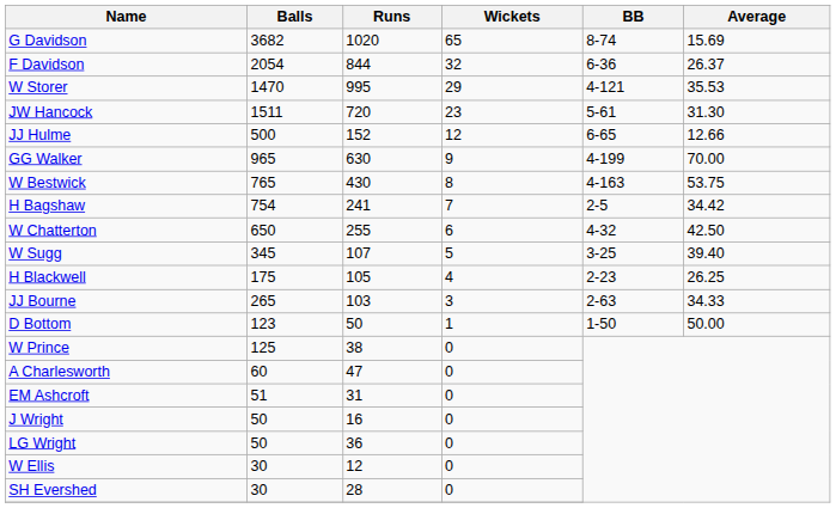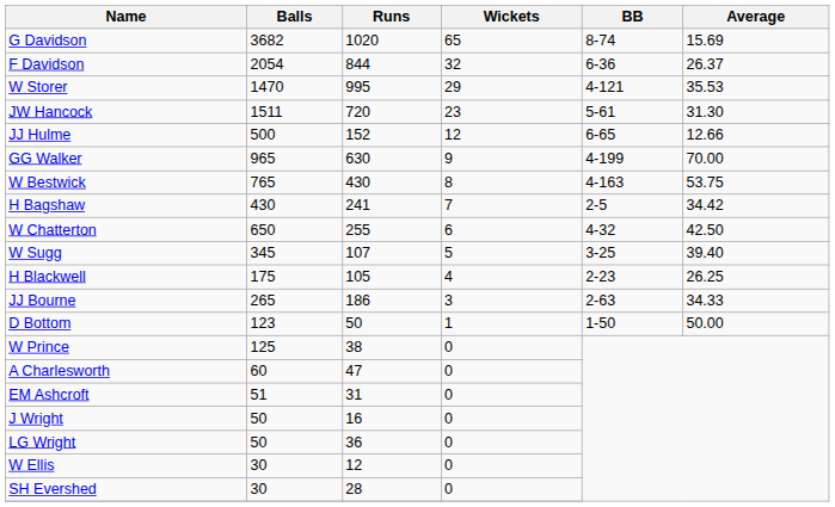 <table class="wikitable sortable" width="70%">
 <tr bgcolor="#efefef">
 <th>Name</th>
 <th>Balls</th>
 <th>Runs</th>
 <th>Wickets</th>
 <th>BB</th>
 <th>Average</th>
 </tr>
 <tr>
 <td><a href='#'>G Davidson</a></td>
 <td>3682</td>
 <td>1020</td>
 <td>65</td>
 <td>8-74</td>
 <td>15.69</td>
 </tr>
 <tr>
 <td><a href='#'>F Davidson</a></td>
 <td>2054</td>
 <td>844</td>
 <td>32</td>
 <td>6-36</td>
 <td>26.37</td>
 </tr>
 <tr>
 <td><a href='#'>W Storer</a></td>
 <td>1470</td>
 <td>995</td>
 <td>29</td>
 <td>4-121</td>
 <td>35.53</td>
 </tr>
 <tr>
 <td><a href='#'>JW Hancock</a></td>
 <td>1511</td>
 <td>720</td>
 <td>23</td>
 <td>5-61</td>
 <td>31.30</td>
 </tr>
 <tr>
 <td><a href='#'>JJ Hulme</a></td>
 <td>500</td>
 <td>152</td>
 <td>12</td>
 <td>6-65</td>
 <td>12.66</td>
 </tr>
 <tr>
 <td><a href='#'>GG Walker</a></td>
 <td>965</td>
 <td>630</td>
 <td>9</td>
 <td>4-199</td>
 <td>70.00</td>
 </tr>
 <tr>
 <td><a href='#'>W Bestwick</a></td>
 <td>765</td>
 <td>430</td>
 <td>8</td>
 <td>4-163</td>
 <td>53.75</td>
 </tr>
 <tr>
 <td><a href='#'>H Bagshaw</a></td>
-<td>754</td>
+<td>430</td>
 <td>241</td>
 <td>7</td>
 <td>2-5</td>
 <td>34.42</td>
 </tr>
 <tr>
 <td><a href='#'>W Chatterton</a></td>
 <td>650</td>
 <td>255</td>
 <td>6</td>
 <td>4-32</td>
 <td>42.50</td>
 </tr>
 <tr>
 <td><a href='#'>W Sugg</a></td>
 <td>345</td>
 <td>107</td>
 <td>5</td>
 <td>3-25</td>
 <td>39.40</td>
 </tr>
 <tr>
 <td><a href='#'>H Blackwell</a></td>
 <td>175</td>
 <td>105</td>
 <td>4</td>
 <td>2-23</td>
 <td>26.25</td>
 </tr>
 <tr>
 <td><a href='#'>JJ Bourne</a></td>
 <td>265</td>
-<td>103</td>
+<td>186</td>
 <td>3</td>
 <td>2-63</td>
 <td>34.33</td>
 </tr>
 <tr>
 <td><a href='#'>D Bottom</a></td>
 <td>123</td>
 <td>50</td>
 <td>1</td>
 <td>1-50</td>
 <td>50.00</td>
 </tr>
 <tr>
 <td><a href='#'>W Prince</a></td>
 <td>125</td>
 <td>38</td>
 <td>0</td>
 </tr>
 <tr>
 <td><a href='#'>A Charlesworth</a></td>
 <td>60</td>
 <td>47</td>
 <td>0</td>
 </tr>
 <tr>
 <td><a href='#'>EM Ashcroft</a></td>
 <td>51</td>
 <td>31</td>
 <td>0</td>
 </tr>
 <tr>
 <td><a href='#'>J Wright</a></td>
 <td>50</td>
 <td>16</td>
 <td>0</td>
 </tr>
 <tr>
 <td><a href='#'>LG Wright</a></td>
 <td>50</td>
 <td>36</td>
 <td>0</td>
 </tr>
 <tr>
 <td><a href='#'>W Ellis</a></td>
 <td>30</td>
 <td>12</td>
 <td>0</td>
 </tr>
 <tr>
 <td><a href='#'>SH Evershed</a></td>
 <td>30</td>
 <td>28</td>
 <td>0 </td>
 </tr>
 <tr>
 </tr>
 </table>
